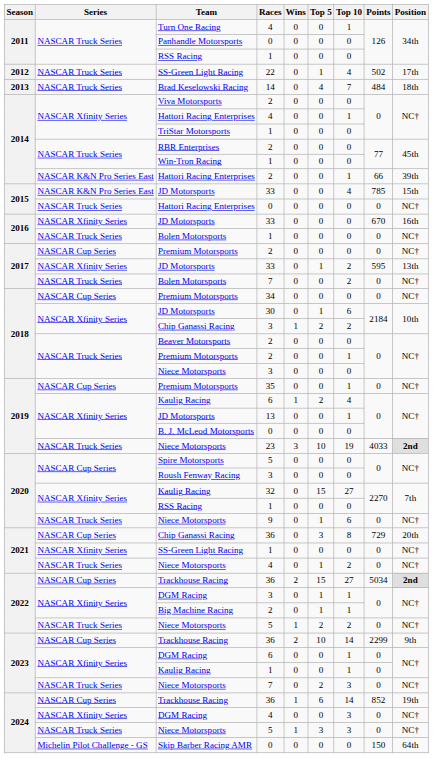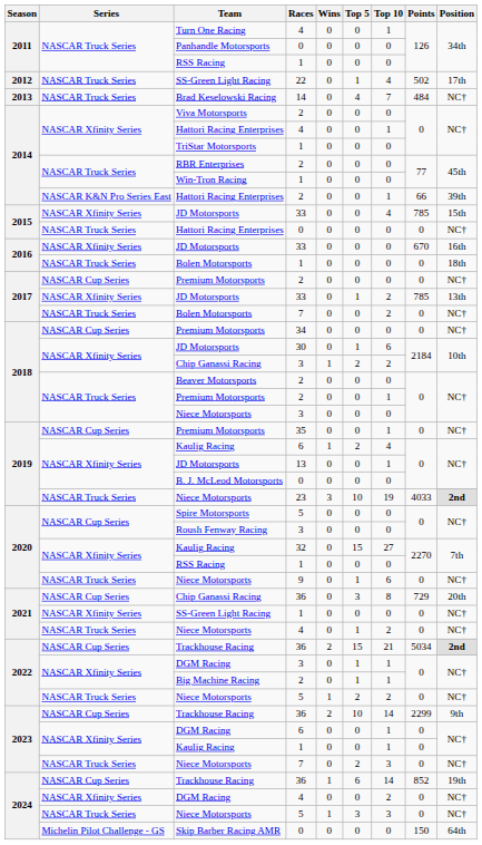 <table class="wikitable" style="font-size: 90%; text-align:center">
 <tr>
 <th>Season</th>
 <th>Series</th>
 <th>Team</th>
 <th>Races</th>
 <th>Wins</th>
 <th>Top 5</th>
 <th>Top 10</th>
 <th>Points</th>
 <th>Position</th>
 </tr>
 <tr>
 <th rowspan=3>2011</th>
 <td rowspan=3 align=left><a href='#'>NASCAR Truck Series</a></td>
 <td align=left><a href='#'>Turn One Racing</a></td>
 <td>4</td>
 <td>0</td>
 <td>0</td>
 <td>1</td>
 <td rowspan=3>126</td>
 <td rowspan=3>34th</td>
 </tr>
 <tr>
 <td align=left><a href='#'>Panhandle Motorsports</a></td>
 <td>0</td>
 <td>0</td>
 <td>0</td>
 <td>0</td>
 </tr>
 <tr>
 <td align=left><a href='#'>RSS Racing</a></td>
 <td>1</td>
 <td>0</td>
 <td>0</td>
 <td>0</td>
 </tr>
 <tr>
 <th>2012</th>
 <td align=left><a href='#'>NASCAR Truck Series</a></td>
 <td align=left><a href='#'>SS-Green Light Racing</a></td>
 <td>22</td>
 <td>0</td>
 <td>1</td>
 <td>4</td>
 <td>502</td>
 <td>17th</td>
 </tr>
 <tr>
 <th>2013</th>
 <td align=left><a href='#'>NASCAR Truck Series</a></td>
 <td align=left><a href='#'>Brad Keselowski Racing</a></td>
 <td>14</td>
 <td>0</td>
 <td>4</td>
 <td>7</td>
 <td>484</td>
-<td>18th</td>
+<td>NC†</td>
 </tr>
 <tr>
 <th rowspan=6>2014</th>
 <td rowspan=3 align=left><a href='#'>NASCAR Xfinity Series</a></td>
 <td align=left><a href='#'>Viva Motorsports</a></td>
 <td>2</td>
 <td>0</td>
 <td>0</td>
 <td>0</td>
 <td rowspan=3>0</td>
 <td rowspan=3>NC†</td>
 </tr>
 <tr>
 <td align=left><a href='#'>Hattori Racing Enterprises</a></td>
 <td>4</td>
 <td>0</td>
 <td>0</td>
 <td>1</td>
 </tr>
 <tr>
 <td align=left><a href='#'>TriStar Motorsports</a></td>
 <td>1</td>
 <td>0</td>
 <td>0</td>
 <td>0</td>
 </tr>
 <tr>
 <td rowspan=2 align=left><a href='#'>NASCAR Truck Series</a></td>
 <td align=left><a href='#'>RBR Enterprises</a></td>
 <td>2</td>
 <td>0</td>
 <td>0</td>
 <td>0</td>
 <td rowspan=2>77</td>
 <td rowspan=2>45th</td>
 </tr>
 <tr>
 <td align=left><a href='#'>Win-Tron Racing</a></td>
 <td>1</td>
 <td>0</td>
 <td>0</td>
 <td>0</td>
 </tr>
 <tr>
 <td align=left><a href='#'>NASCAR K&N Pro Series East</a></td>
 <td align=left><a href='#'>Hattori Racing Enterprises</a></td>
 <td>2</td>
 <td>0</td>
 <td>0</td>
 <td>1</td>
 <td>66</td>
 <td>39th</td>
 </tr>
 <tr>
 <th rowspan=2>2015</th>
-<td align=left><a href='#'>NASCAR K&N Pro Series East</a></td>
+<td align=left><a href='#'>NASCAR Xfinity Series</a></td>
 <td align=left><a href='#'>JD Motorsports</a></td>
 <td>33</td>
 <td>0</td>
 <td>0</td>
 <td>4</td>
 <td>785</td>
 <td>15th</td>
 </tr>
 <tr>
 <td align=left><a href='#'>NASCAR Truck Series</a></td>
 <td align=left><a href='#'>Hattori Racing Enterprises</a></td>
 <td>0</td>
 <td>0</td>
 <td>0</td>
 <td>0</td>
 <td>0</td>
 <td>NC†</td>
 </tr>
 <tr>
 <th rowspan=2>2016</th>
 <td align=left><a href='#'>NASCAR Xfinity Series</a></td>
 <td align=left><a href='#'>JD Motorsports</a></td>
 <td>33</td>
 <td>0</td>
 <td>0</td>
 <td>0</td>
 <td>670</td>
 <td>16th</td>
 </tr>
 <tr>
 <td align=left><a href='#'>NASCAR Truck Series</a></td>
 <td align=left><a href='#'>Bolen Motorsports</a></td>
 <td>1</td>
 <td>0</td>
 <td>0</td>
 <td>0</td>
 <td>0</td>
-<td>NC†</td>
+<td>18th</td>
 </tr>
 <tr>
 <th rowspan=3>2017</th>
 <td align=left><a href='#'>NASCAR Cup Series</a></td>
 <td align=left><a href='#'>Premium Motorsports</a></td>
 <td>2</td>
 <td>0</td>
 <td>0</td>
 <td>0</td>
 <td>0</td>
 <td>NC†</td>
 </tr>
 <tr>
 <td align=left><a href='#'>NASCAR Xfinity Series</a></td>
 <td align=left><a href='#'>JD Motorsports</a></td>
 <td>33</td>
 <td>0</td>
 <td>1</td>
 <td>2</td>
-<td>595</td>
+<td>785</td>
 <td>13th</td>
 </tr>
 <tr>
 <td align=left><a href='#'>NASCAR Truck Series</a></td>
 <td align=left><a href='#'>Bolen Motorsports</a></td>
 <td>7</td>
 <td>0</td>
 <td>0</td>
 <td>2</td>
 <td>0</td>
 <td>NC†</td>
 </tr>
 <tr>
 <th rowspan=6>2018</th>
 <td align=left><a href='#'>NASCAR Cup Series</a></td>
 <td align=left><a href='#'>Premium Motorsports</a></td>
 <td>34</td>
 <td>0</td>
 <td>0</td>
 <td>0</td>
 <td>0</td>
 <td>NC†</td>
 </tr>
 <tr>
 <td rowspan=2 align=left><a href='#'>NASCAR Xfinity Series</a></td>
 <td align=left><a href='#'>JD Motorsports</a></td>
 <td>30</td>
 <td>0</td>
 <td>1</td>
 <td>6</td>
 <td rowspan=2>2184</td>
 <td rowspan=2>10th</td>
 </tr>
 <tr>
 <td align=left><a href='#'>Chip Ganassi Racing</a></td>
 <td>3</td>
 <td>1</td>
 <td>2</td>
 <td>2</td>
 </tr>
 <tr>
 <td rowspan=3 align=left><a href='#'>NASCAR Truck Series</a></td>
 <td align=left><a href='#'>Beaver Motorsports</a></td>
 <td>2</td>
 <td>0</td>
 <td>0</td>
 <td>0</td>
 <td rowspan=3>0</td>
 <td rowspan=3>NC†</td>
 </tr>
 <tr>
 <td align=left><a href='#'>Premium Motorsports</a></td>
 <td>2</td>
 <td>0</td>
 <td>0</td>
 <td>1</td>
 </tr>
 <tr>
 <td align=left><a href='#'>Niece Motorsports</a></td>
 <td>3</td>
 <td>0</td>
 <td>0</td>
 <td>0</td>
 </tr>
 <tr>
 <th rowspan=5>2019</th>
 <td align=left><a href='#'>NASCAR Cup Series</a></td>
 <td align=left><a href='#'>Premium Motorsports</a></td>
 <td>35</td>
 <td>0</td>
 <td>0</td>
 <td>1</td>
 <td>0</td>
 <td>NC†</td>
 </tr>
 <tr>
 <td rowspan=3 align=left><a href='#'>NASCAR Xfinity Series</a></td>
 <td align=left><a href='#'>Kaulig Racing</a></td>
 <td>6</td>
 <td>1</td>
 <td>2</td>
 <td>4</td>
 <td rowspan=3>0</td>
 <td rowspan=3>NC†</td>
 </tr>
 <tr>
 <td align=left><a href='#'>JD Motorsports</a></td>
 <td>13</td>
 <td>0</td>
 <td>0</td>
 <td>1</td>
 </tr>
 <tr>
 <td align=left><a href='#'>B. J. McLeod Motorsports</a></td>
 <td>0</td>
 <td>0</td>
 <td>0</td>
 <td>0</td>
 </tr>
 <tr>
 <td align=left><a href='#'>NASCAR Truck Series</a></td>
 <td align=left><a href='#'>Niece Motorsports</a></td>
 <td>23</td>
 <td>3</td>
 <td>10</td>
 <td>19</td>
 <td>4033</td>
 <td style="background:#DFDFDF;"><strong>2nd</strong></td>
 </tr>
 <tr>
 <th rowspan=5>2020</th>
 <td rowspan=2 align=left><a href='#'>NASCAR Cup Series</a></td>
 <td align=left><a href='#'>Spire Motorsports</a></td>
 <td>5</td>
 <td>0</td>
 <td>0</td>
 <td>0</td>
 <td rowspan=2>0</td>
 <td rowspan=2>NC†</td>
 </tr>
 <tr>
 <td align=left><a href='#'>Roush Fenway Racing</a></td>
 <td>3</td>
 <td>0</td>
 <td>0</td>
 <td>0</td>
 </tr>
 <tr>
 <td rowspan=2 align=left><a href='#'>NASCAR Xfinity Series</a></td>
 <td align=left><a href='#'>Kaulig Racing</a></td>
 <td>32</td>
 <td>0</td>
 <td>15</td>
 <td>27</td>
 <td rowspan=2>2270</td>
 <td rowspan=2>7th</td>
 </tr>
 <tr>
 <td align=left><a href='#'>RSS Racing</a></td>
 <td>1</td>
 <td>0</td>
 <td>0</td>
 <td>0</td>
 </tr>
 <tr>
 <td align=left><a href='#'>NASCAR Truck Series</a></td>
 <td align=left><a href='#'>Niece Motorsports</a></td>
 <td>9</td>
 <td>0</td>
 <td>1</td>
 <td>6</td>
 <td>0</td>
 <td>NC†</td>
 </tr>
 <tr>
 <th rowspan=3>2021</th>
 <td align=left><a href='#'>NASCAR Cup Series</a></td>
 <td align=left><a href='#'>Chip Ganassi Racing</a></td>
 <td>36</td>
 <td>0</td>
 <td>3</td>
 <td>8</td>
 <td>729</td>
 <td>20th</td>
 </tr>
 <tr>
 <td align=left><a href='#'>NASCAR Xfinity Series</a></td>
 <td align=left><a href='#'>SS-Green Light Racing</a></td>
 <td>1</td>
 <td>0</td>
 <td>0</td>
 <td>0</td>
 <td>0</td>
 <td>NC†</td>
 </tr>
 <tr>
 <td align=left><a href='#'>NASCAR Truck Series</a></td>
 <td align=left><a href='#'>Niece Motorsports</a></td>
 <td>4</td>
 <td>0</td>
 <td>1</td>
 <td>2</td>
 <td>0</td>
 <td>NC†</td>
 </tr>
 <tr>
 <th rowspan=4>2022</th>
 <td align=left><a href='#'>NASCAR Cup Series</a></td>
 <td align=left><a href='#'>Trackhouse Racing</a></td>
 <td>36</td>
 <td>2</td>
 <td>15</td>
-<td>27</td>
+<td>21</td>
 <td>5034</td>
 <td style="background:#DFDFDF;"><strong>2nd</strong></td>
 </tr>
 <tr>
 <td rowspan=2 align=left><a href='#'>NASCAR Xfinity Series</a></td>
 <td align=left><a href='#'>DGM Racing</a></td>
 <td>3</td>
 <td>0</td>
 <td>1</td>
 <td>1</td>
 <td rowspan=2>0</td>
 <td rowspan=2>NC†</td>
 </tr>
 <tr>
 <td align=left><a href='#'>Big Machine Racing</a></td>
 <td>2</td>
 <td>0</td>
 <td>1</td>
 <td>1</td>
 </tr>
 <tr>
 <td align=left><a href='#'>NASCAR Truck Series</a></td>
 <td align=left><a href='#'>Niece Motorsports</a></td>
 <td>5</td>
 <td>1</td>
 <td>2</td>
 <td>2</td>
 <td>0</td>
 <td>NC†</td>
 </tr>
 <tr>
 <th rowspan=4>2023</th>
 <td align=left><a href='#'>NASCAR Cup Series</a></td>
 <td align=left><a href='#'>Trackhouse Racing</a></td>
 <td>36</td>
 <td>2</td>
 <td>10</td>
 <td>14</td>
 <td>2299</td>
 <td>9th</td>
 </tr>
 <tr>
 <td rowspan=2 align=left><a href='#'>NASCAR Xfinity Series</a></td>
 <td align=left><a href='#'>DGM Racing</a></td>
 <td>6</td>
 <td>0</td>
 <td>0</td>
 <td>1</td>
 <td>0</td>
 <td rowspan=2>NC†</td>
 </tr>
 <tr>
 <td align=left><a href='#'>Kaulig Racing</a></td>
 <td>1</td>
 <td>0</td>
 <td>0</td>
 <td>1</td>
 <td>0</td>
 </tr>
 <tr>
 <td align=left><a href='#'>NASCAR Truck Series</a></td>
 <td align=left><a href='#'>Niece Motorsports</a></td>
 <td>7</td>
 <td>0</td>
 <td>2</td>
 <td>3</td>
 <td>0</td>
 <td>NC†</td>
 </tr>
 <tr>
 <th rowspan=4>2024</th>
 <td align=left><a href='#'>NASCAR Cup Series</a></td>
 <td align=left><a href='#'>Trackhouse Racing</a></td>
 <td>36</td>
 <td>1</td>
 <td>6</td>
 <td>14</td>
 <td>852</td>
 <td>19th</td>
 </tr>
 <tr>
 <td align=left><a href='#'>NASCAR Xfinity Series</a></td>
 <td align=left><a href='#'>DGM Racing</a></td>
 <td>4</td>
 <td>0</td>
 <td>0</td>
-<td>3</td>
+<td>2</td>
 <td>0</td>
 <td>NC†</td>
 </tr>
 <tr>
 <td align=left><a href='#'>NASCAR Truck Series</a></td>
 <td align=left><a href='#'>Niece Motorsports</a></td>
 <td>5</td>
 <td>1</td>
 <td>3</td>
 <td>3</td>
 <td>0</td>
 <td>NC†</td>
 </tr>
 <tr>
 <td align=left><a href='#'>Michelin Pilot Challenge - GS</a></td>
 <td align=left><a href='#'>Skip Barber Racing AMR</a></td>
 <td>0</td>
 <td>0</td>
 <td>0</td>
 <td>0</td>
 <td>150</td>
 <td>64th</td>
 </tr>
 </table>
